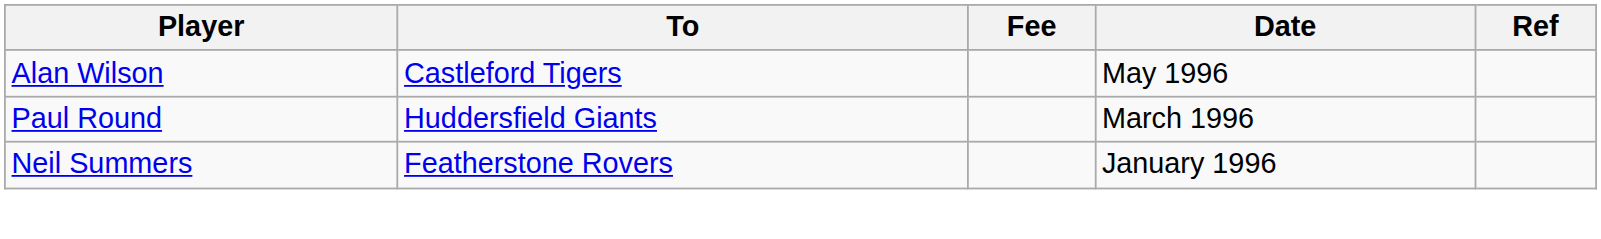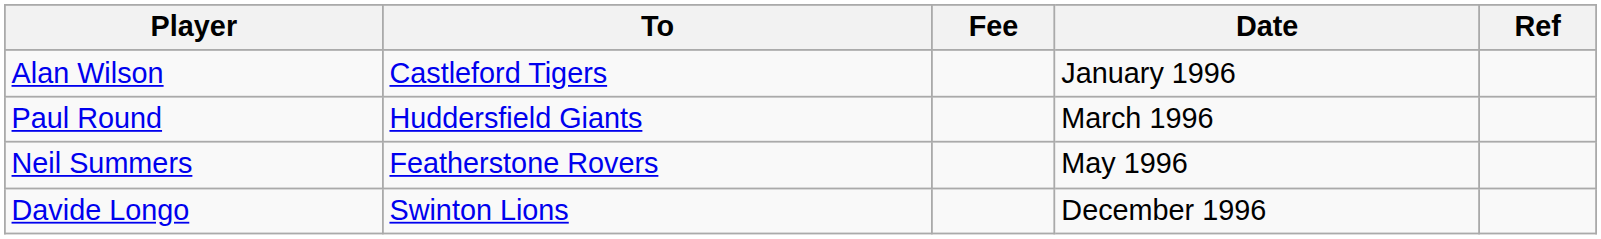 <table class="wikitable" style="text-align:center; width:70%; text-align:left">
 <tr>
 <th><strong>Player</strong></th>
 <th><strong>To</strong></th>
 <th><strong>Fee</strong></th>
 <th><strong>Date</strong></th>
 <th><strong>Ref</strong></th>
 </tr>
 <tr --->
 <td><a href='#'>Alan Wilson</a></td>
 <td><a href='#'>Castleford Tigers</a></td>
 <td></td>
-<td>May 1996</td>
+<td>January 1996</td>
 <td></td>
 </tr>
 <tr --->
 <td><a href='#'>Paul Round</a></td>
 <td><a href='#'>Huddersfield Giants</a></td>
 <td></td>
 <td>March 1996</td>
 <td></td>
 </tr>
 <tr --->
 <td><a href='#'>Neil Summers</a></td>
 <td><a href='#'>Featherstone Rovers</a></td>
 <td></td>
-<td>January 1996</td>
+<td>May 1996</td>
+<td></td>
+</tr>
+<tr --->
+<td><a href='#'>Davide Longo</a></td>
+<td><a href='#'>Swinton Lions</a></td>
+<td></td>
+<td>December 1996</td>
 <td></td>
 </tr>
 </table>
